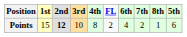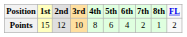 <table class="wikitable" style="font-size:85%; text-align:center">
 <tr>
 <th>Position</th>
 <td style="background:#ffffbf;"><strong>1st</strong></td>
 <td style="background:#dfdfdf;"><strong>2nd</strong></td>
 <td style="background:#ffdf9f;"><strong>3rd</strong></td>
 <td style="background:#dfffdf;"><strong>4th</strong></td>
-<td><strong><a href='#'>FL</a></strong></td>
+<td style="background:#dfffdf;"><strong>5th</strong></td>
 <td style="background:#dfffdf;"><strong>6th</strong></td>
 <td style="background:#dfffdf;"><strong>7th</strong></td>
 <td style="background:#dfffdf;"><strong>8th</strong></td>
-<td style="background:#dfffdf;"><strong>5th</strong></td>
+<td><strong><a href='#'>FL</a></strong></td>
 </tr>
 <tr>
 <th>Points</th>
 <td style="background:#ffffbf;">15</td>
-<td style="background:#dfdfdf;"><strong>12</strong></td>
+<td style="background:#dfdfdf;">12</td>
 <td style="background:#ffdf9f;">10</td>
 <td style="background:#dfffdf;">8</td>
-<td>2</td>
+<td style="background:#dfffdf;">6</td>
 <td style="background:#dfffdf;">4</td>
 <td style="background:#dfffdf;">2</td>
 <td style="background:#dfffdf;">1</td>
-<td style="background:#dfffdf;">6</td>
+<td>2</td>
 </tr>
 </table>
